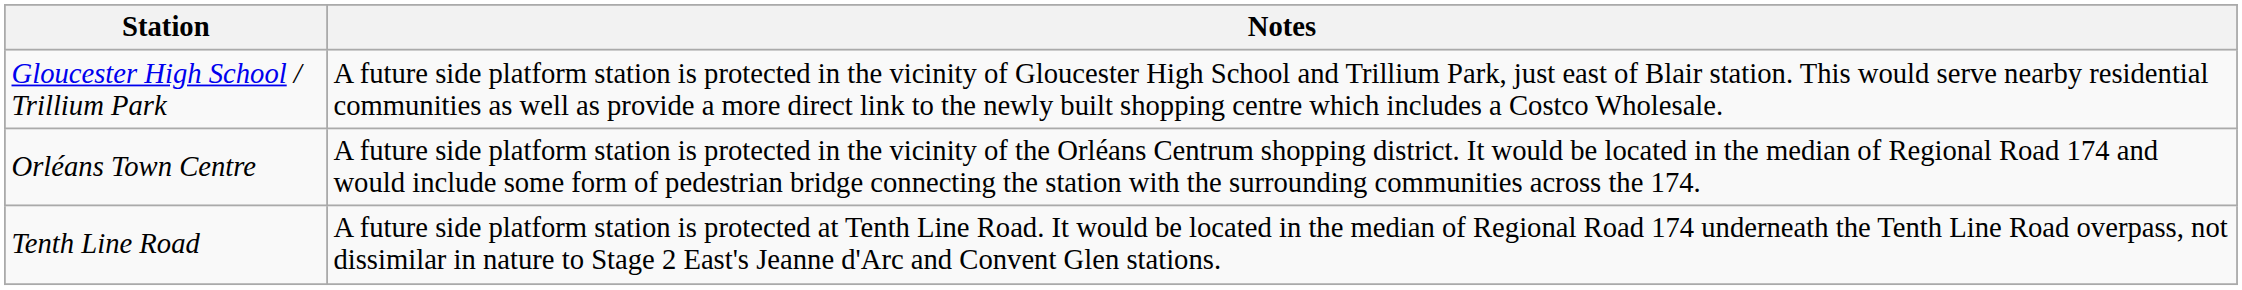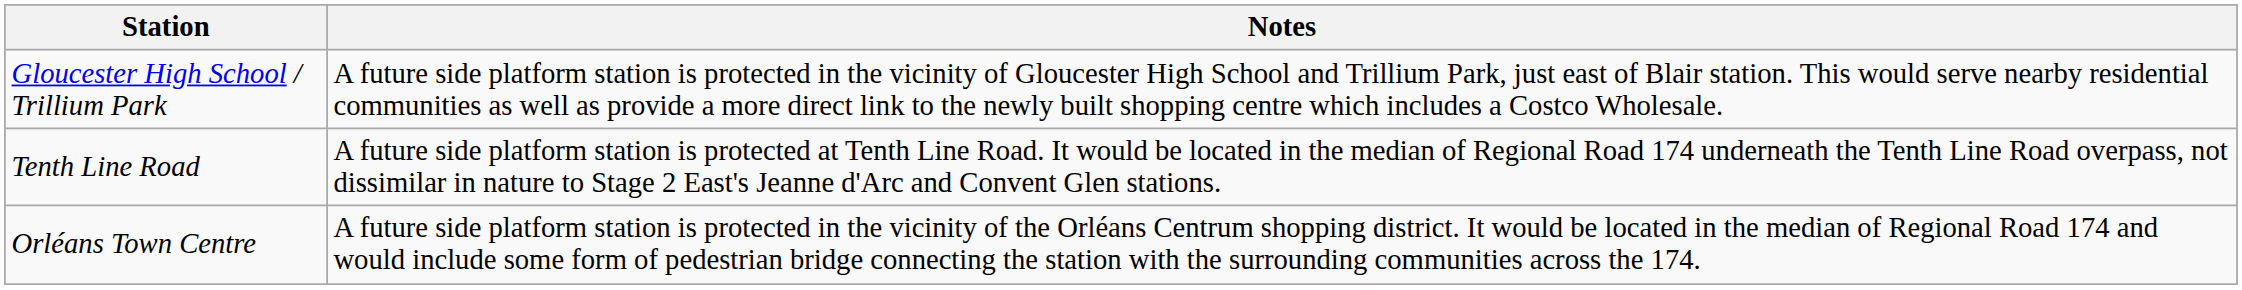 <table class="wikitable">
 <tr>
 <th>Station</th>
 <th>Notes</th>
 </tr>
 <tr>
 <td><em><a href='#'>Gloucester High School</a> / Trillium Park</em></td>
 <td>A future side platform station is protected in the vicinity of Gloucester High School and Trillium Park, just east of Blair station. This would serve nearby residential communities as well as provide a more direct link to the newly built shopping centre which includes a Costco Wholesale.</td>
 </tr>
 <tr>
+<td><em>Tenth Line Road</em></td>
+<td>A future side platform station is protected at Tenth Line Road. It would be located in the median of Regional Road 174 underneath the Tenth Line Road overpass, not dissimilar in nature to Stage 2 East's Jeanne d'Arc and Convent Glen stations.</td>
+</tr>
+<tr>
 <td><em>Orléans Town Centre</em></td>
 <td>A future side platform station is protected in the vicinity of the Orléans Centrum shopping district. It would be located in the median of Regional Road 174 and would include some form of pedestrian bridge connecting the station with the surrounding communities across the 174.</td>
 </tr>
-<tr>
-<td><em>Tenth Line Road</em></td>
-<td>A future side platform station is protected at Tenth Line Road. It would be located in the median of Regional Road 174 underneath the Tenth Line Road overpass, not dissimilar in nature to Stage 2 East's Jeanne d'Arc and Convent Glen stations.</td>
-</tr>
 </table>
